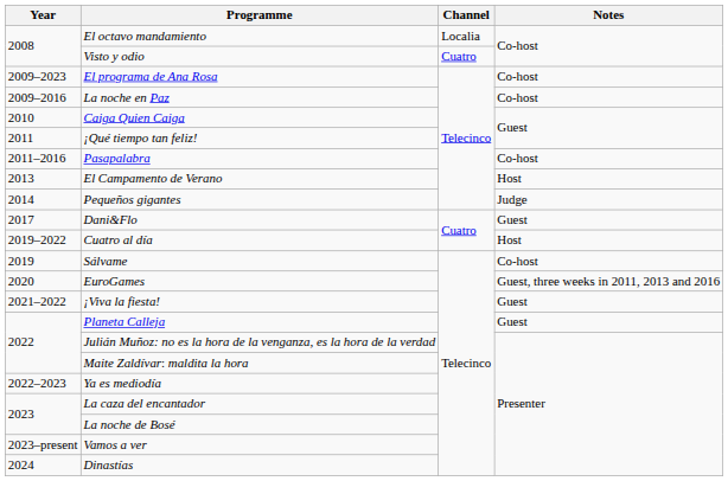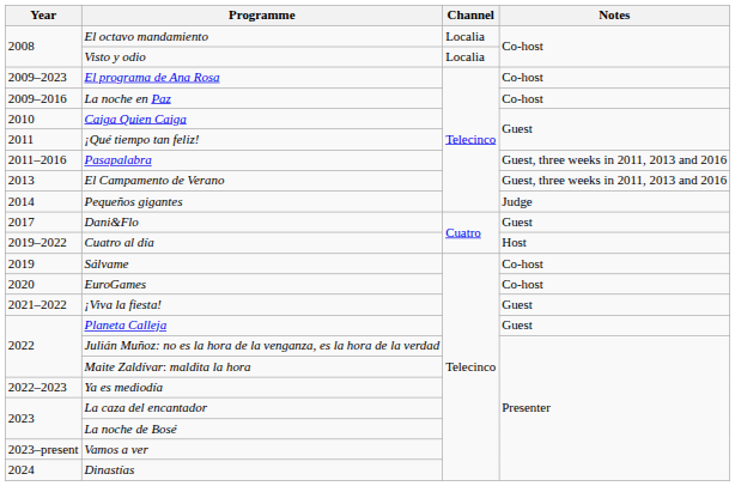 <table class="wikitable">
 <tr>
 <th>Year</th>
 <th>Programme</th>
 <th>Channel</th>
 <th>Notes</th>
 </tr>
 <tr>
 <td rowspan="2">2008</td>
 <td><em>El octavo mandamiento</em></td>
 <td>Localia</td>
 <td rowspan="2">Co-host</td>
 </tr>
 <tr>
 <td><em>Visto y odio</em></td>
-<td><a href='#'>Cuatro</a></td>
+<td>Localia</td>
 </tr>
 <tr>
 <td>2009–2023</td>
 <td><em><a href='#'>El programa de Ana Rosa</a></em></td>
 <td rowspan="7"><a href='#'>Telecinco</a></td>
 <td>Co-host</td>
 </tr>
 <tr>
 <td>2009–2016</td>
 <td><em>La noche en <a href='#'>Paz</a></em></td>
 <td>Co-host</td>
 </tr>
 <tr>
 <td>2010</td>
 <td><em><a href='#'>Caiga Quien Caiga</a></em></td>
 <td rowspan="2">Guest</td>
 </tr>
 <tr>
 <td>2011</td>
 <td><em>¡Qué tiempo tan feliz!</em></td>
 </tr>
 <tr>
 <td>2011–2016</td>
 <td><em><a href='#'>Pasapalabra</a></em></td>
-<td>Co-host</td>
+<td>Guest, three weeks in 2011, 2013 and 2016</td>
 </tr>
 <tr>
 <td>2013</td>
 <td><em>El Campamento de Verano</em></td>
-<td>Host</td>
+<td>Guest, three weeks in 2011, 2013 and 2016</td>
 </tr>
 <tr>
 <td>2014</td>
 <td><em>Pequeños gigantes</em></td>
 <td>Judge</td>
 </tr>
 <tr>
 <td>2017</td>
 <td><em>Dani&Flo</em></td>
 <td rowspan="2"><a href='#'>Cuatro</a></td>
 <td>Guest</td>
 </tr>
 <tr>
 <td>2019–2022</td>
 <td><em>Cuatro al día</em></td>
 <td>Host</td>
 </tr>
 <tr>
 <td>2019</td>
 <td><em>Sálvame</em></td>
 <td rowspan="11">Telecinco</td>
 <td>Co-host</td>
 </tr>
 <tr>
 <td>2020</td>
 <td><em>EuroGames</em></td>
-<td>Guest, three weeks in 2011, 2013 and 2016</td>
+<td>Co-host</td>
 </tr>
 <tr>
 <td>2021–2022</td>
 <td><em>¡Viva la fiesta!</em></td>
 <td>Guest</td>
 </tr>
 <tr>
 <td rowspan="3">2022</td>
 <td><a href='#'><em>Planeta Calleja</em></a></td>
 <td>Guest</td>
 </tr>
 <tr>
 <td><em>Julián Muñoz: no es la hora de la venganza, es la hora de la verdad</em></td>
 <td rowspan="7">Presenter</td>
 </tr>
 <tr>
 <td><em>Maite Zaldívar</em>: <em>maldita la hora</em></td>
 </tr>
 <tr>
 <td>2022–2023</td>
 <td><em>Ya es mediodía</em></td>
 </tr>
 <tr>
 <td rowspan="2">2023</td>
 <td><em>La caza del encantador</em></td>
 </tr>
 <tr>
 <td><em>La noche de Bosé</em></td>
 </tr>
 <tr>
 <td>2023–present</td>
 <td><em>Vamos a ver</em></td>
 </tr>
 <tr>
 <td>2024</td>
 <td><em>Dinastías</em></td>
 </tr>
 </table>
